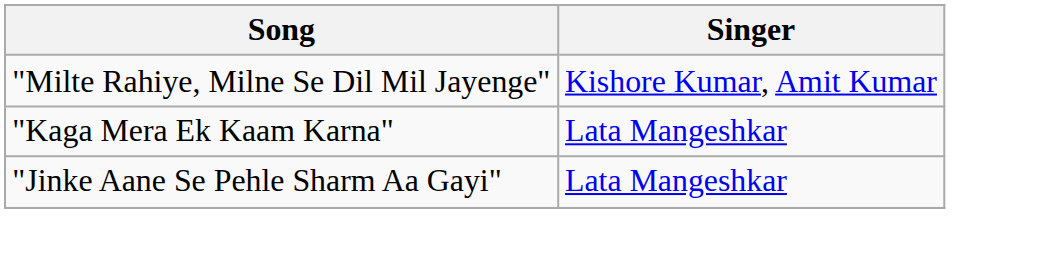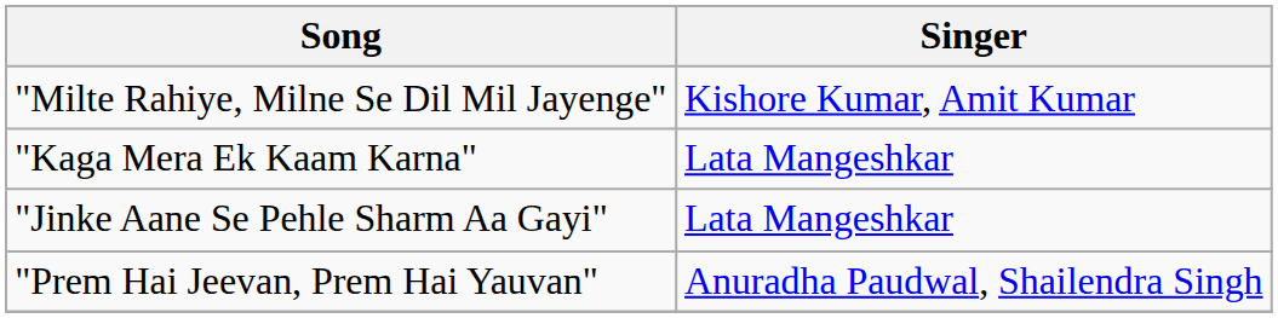 <table class="wikitable">
 <tr>
 <th>Song</th>
 <th>Singer</th>
 </tr>
 <tr>
 <td>"Milte Rahiye, Milne Se Dil Mil Jayenge"</td>
 <td><a href='#'>Kishore Kumar</a>, <a href='#'>Amit Kumar</a></td>
 </tr>
 <tr>
 <td>"Kaga Mera Ek Kaam Karna"</td>
 <td><a href='#'>Lata Mangeshkar</a></td>
 </tr>
 <tr>
 <td>"Jinke Aane Se Pehle Sharm Aa Gayi"</td>
 <td><a href='#'>Lata Mangeshkar</a></td>
 </tr>
 <tr>
+<td>"Prem Hai Jeevan, Prem Hai Yauvan"</td>
+<td><a href='#'>Anuradha Paudwal</a>, <a href='#'>Shailendra Singh</a></td>
+</tr>
+<tr>
 </tr>
 </table>
